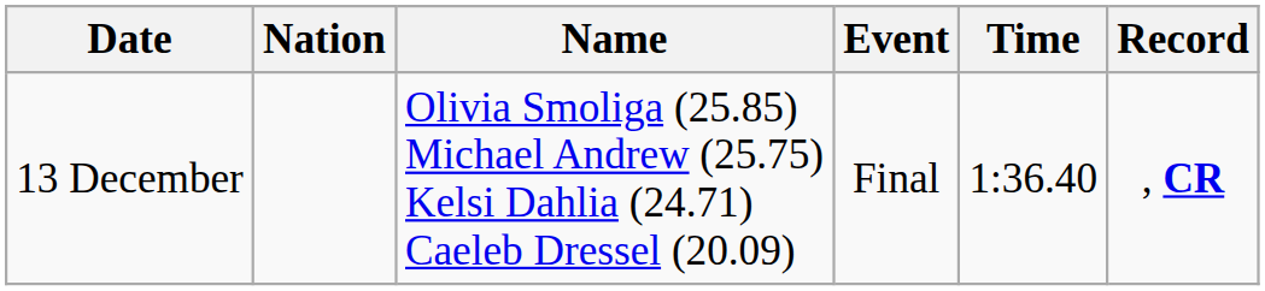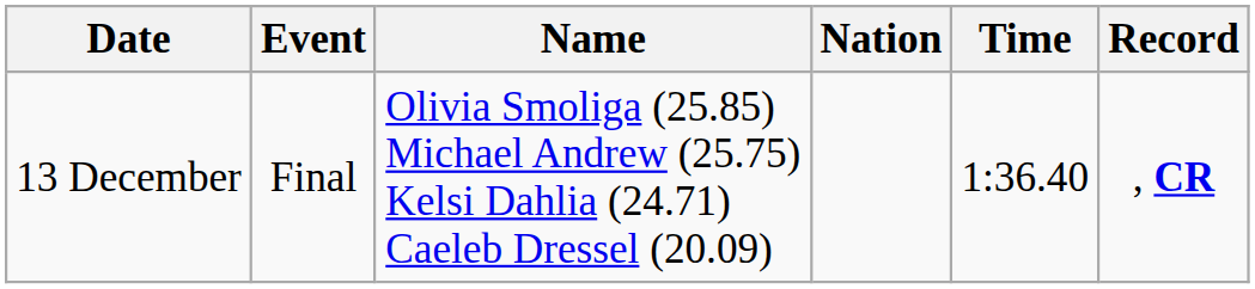 <table class=wikitable style=text-align:center>
 <tr>
 <th>Date</th>
+<th>Event</th>
+<th>Name</th>
 <th>Nation</th>
-<th>Name</th>
-<th>Event</th>
 <th>Time</th>
 <th>Record</th>
 </tr>
 <tr>
 <td>13 December</td>
+<td>Final</td>
+<td align=left><a href='#'>Olivia Smoliga</a> (25.85)<br><a href='#'>Michael Andrew</a> (25.75)<br><a href='#'>Kelsi Dahlia</a> (24.71)<br><a href='#'>Caeleb Dressel</a> (20.09)</td>
 <td align=left></td>
-<td align=left><a href='#'>Olivia Smoliga</a> (25.85)<br><a href='#'>Michael Andrew</a> (25.75)<br><a href='#'>Kelsi Dahlia</a> (24.71)<br><a href='#'>Caeleb Dressel</a> (20.09)</td>
-<td>Final</td>
 <td>1:36.40</td>
 <td>, <strong><a href='#'>CR</a></strong></td>
 </tr>
 </table>
